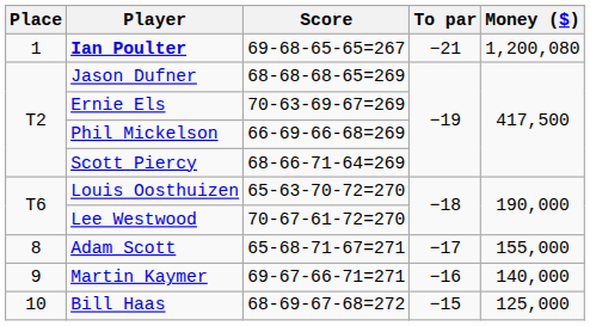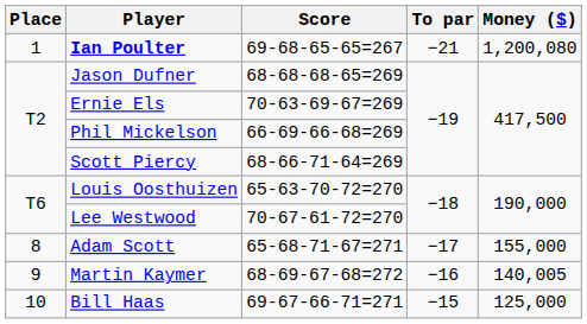 <table class="wikitable">
 <tr>
 <th>Place</th>
 <th>Player</th>
 <th>Score</th>
 <th>To par</th>
 <th>Money (<a href='#'>$</a>)</th>
 </tr>
 <tr>
 <td align=center>1</td>
 <td> <strong><a href='#'>Ian Poulter</a></strong></td>
 <td>69-68-65-65=267</td>
 <td align=center>−21</td>
 <td align=center>1,200,080</td>
 </tr>
 <tr>
 <td align=center rowspan=4>T2</td>
 <td> <a href='#'>Jason Dufner</a></td>
 <td>68-68-68-65=269</td>
 <td align=center rowspan=4>−19</td>
 <td align=center rowspan=4>417,500</td>
 </tr>
 <tr>
 <td> <a href='#'>Ernie Els</a></td>
 <td>70-63-69-67=269</td>
 </tr>
 <tr>
 <td> <a href='#'>Phil Mickelson</a></td>
 <td>66-69-66-68=269</td>
 </tr>
 <tr>
 <td> <a href='#'>Scott Piercy</a></td>
 <td>68-66-71-64=269</td>
 </tr>
 <tr>
 <td align=center rowspan=2>T6</td>
 <td> <a href='#'>Louis Oosthuizen</a></td>
 <td>65-63-70-72=270</td>
 <td align=center rowspan=2>−18</td>
 <td align=center rowspan=2>190,000</td>
 </tr>
 <tr>
 <td> <a href='#'>Lee Westwood</a></td>
 <td>70-67-61-72=270</td>
 </tr>
 <tr>
 <td align=center>8</td>
 <td> <a href='#'>Adam Scott</a></td>
 <td>65-68-71-67=271</td>
 <td align=center>−17</td>
 <td align=center>155,000</td>
 </tr>
 <tr>
 <td align=center>9</td>
 <td> <a href='#'>Martin Kaymer</a></td>
-<td>69-67-66-71=271</td>
+<td>68-69-67-68=272</td>
 <td align=center>−16</td>
-<td align=center>140,000</td>
+<td align=center>140,005</td>
 </tr>
 <tr>
 <td align=center>10</td>
 <td> <a href='#'>Bill Haas</a></td>
-<td>68-69-67-68=272</td>
+<td>69-67-66-71=271</td>
 <td align=center>−15</td>
 <td align=center>125,000</td>
 </tr>
 </table>
